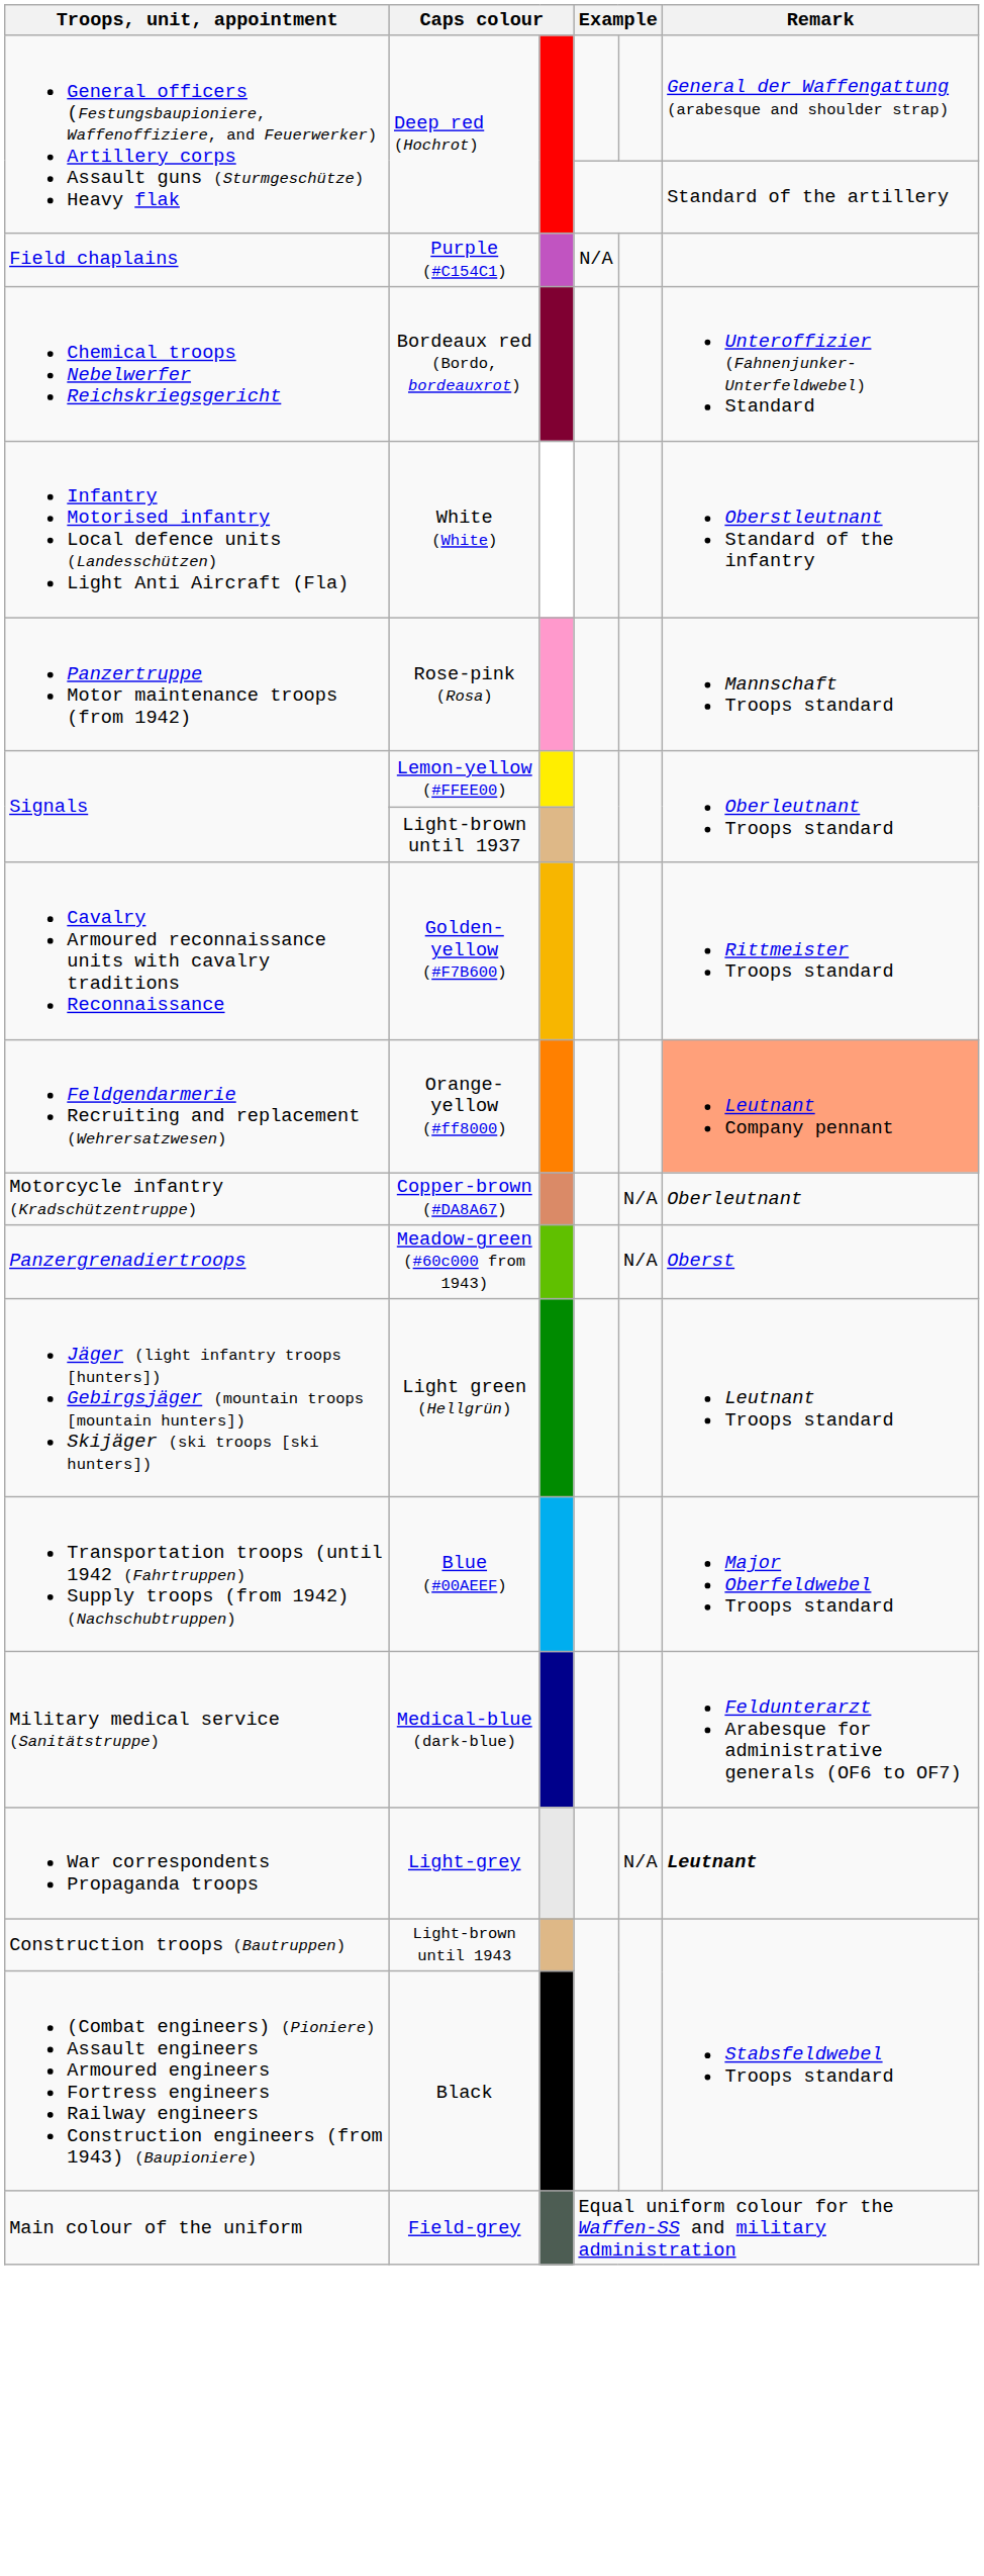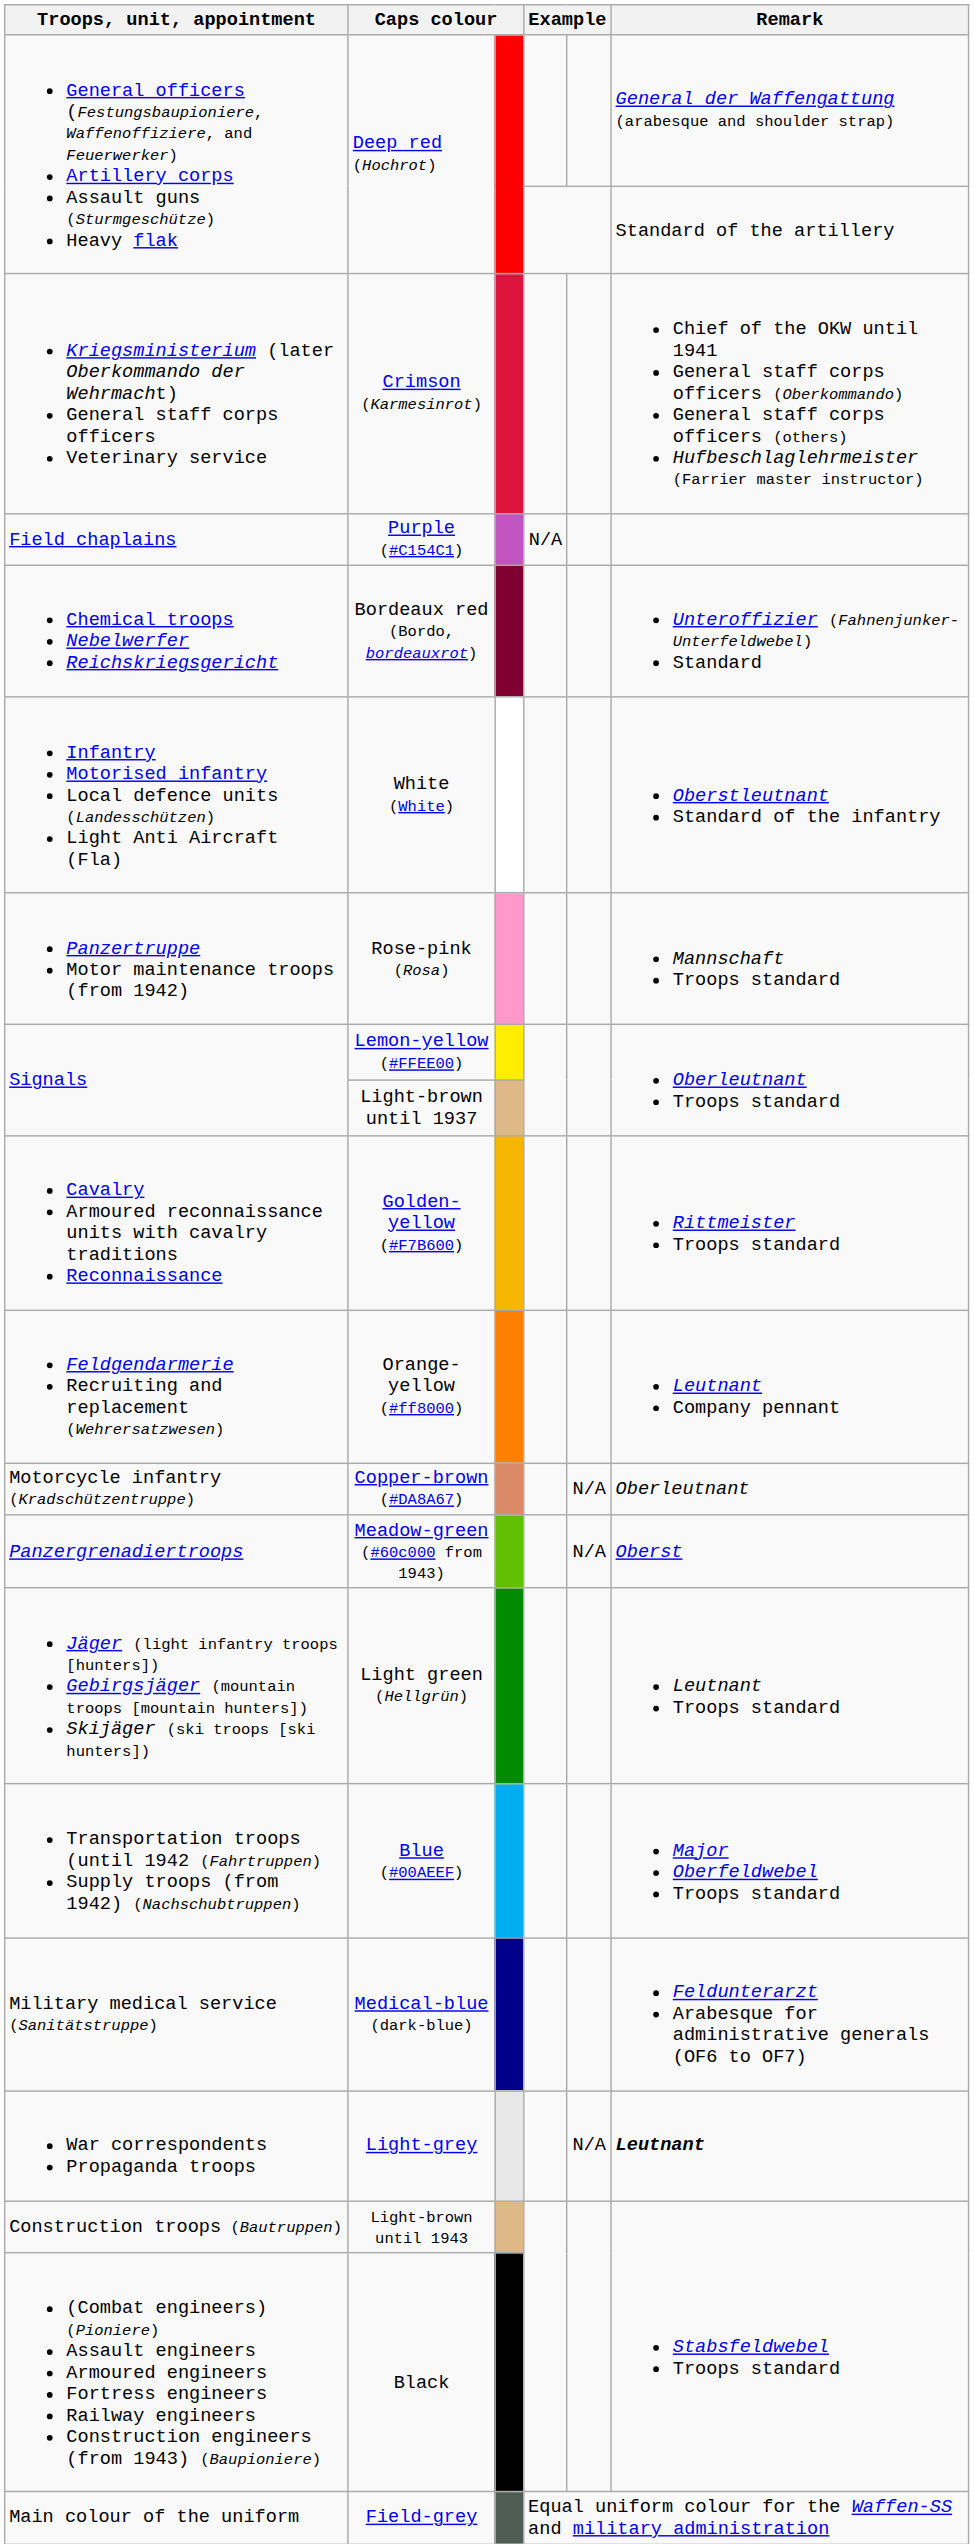 <table class="wikitable" style = "width:675px;">
 <tr>
 <th>Troops, unit, appointment</th>
 <th colspan="2">Caps colour</th>
 <th colspan="2">Example</th>
 <th>Remark</th>
 </tr>
 <tr 1>
 <td rowspan="2"><br><ul><li><a href='#'>General officers</a> (<small><em>Festungsbaupioniere</em>, <em>Waffenoffiziere</em>, and <em>Feuerwerker</em>)</small></li><li><a href='#'>Artillery corps</a></li><li>Assault guns <small>(<em>Sturmgeschütze</em>)</small></li><li>Heavy <a href='#'>flak</a></li></ul></td>
 <td rowspan="2"><a href='#'>Deep red</a><br><small>(<em>Hochrot</em>)</small></td>
 <td rowspan="2" align="center" style="background:red;">       </td>
 <td align="center"></td>
 <td align="center"></td>
 <td><a href='#'><em>General der Waffengattung</em></a><br><small>(arabesque and shoulder strap)</small></td>
 </tr>
 <tr 2>
 <td colspan="2" align="center"></td>
 <td>Standard of the artillery</td>
+</tr>
+<tr #960018>
+<td><br><ul><li><a href='#'><em>Kriegsministerium</em></a> (later <em>Oberkommando der Wehrmach</em>t)</li><li>General staff corps officers</li><li>Veterinary service</li></ul></td>
+<td align="center"><a href='#'>Crimson</a><br><small>(<em>Karmesinrot</em>)</small></td>
+<td align="center" style="background:#DC143C"></td>
+<td align="center"><br><br></td>
+<td align="center"></td>
+<td><br><ul><li>Chief of the OKW until 1941</li><li>General staff corps officers <small>(<em>Oberkommando</em>)</small></li><li>General staff corps officers <small>(others)</small></li><li><em>Hufbeschlaglehrmeister</em> <small>(Farrier master instructor)</small></li></ul></td>
 </tr>
 <tr 3>
 <td><a href='#'>Field chaplains</a></td>
 <td align="center"><a href='#'>Purple</a><br><small>(<a href='#'>#C154C1</a>)</small></td>
 <td align="center" style ="background:#C154C1;"></td>
 <td align="center" style="vertical-align: middle">N/A</td>
 <td align="center"></td>
 <td></td>
 </tr>
 <tr 4>
 <td><br><ul><li><a href='#'>Chemical troops</a></li><li><em><a href='#'>Nebelwerfer</a></em></li><li><em><a href='#'>Reichskriegsgericht</a></em></li></ul></td>
 <td align="center">Bordeaux red<br><small>(Bordo, <a href='#'><em>bordeauxrot</em></a>)</small></td>
 <td align="center" style = "background:#800032;"></td>
 <td align="center"></td>
 <td align="center"></td>
 <td><br><ul><li><em><a href='#'>Unteroffizier</a></em> <small>(<em>Fahnenjunker-Unterfeldwebel</em>)</small></li><li>Standard</li></ul></td>
 </tr>
 <tr 5>
 <td><br><ul><li><a href='#'>Infantry</a></li><li><a href='#'>Motorised infantry</a></li><li>Local defence units <small>(<em>Landesschützen</em>)</small></li><li>Light Anti Aircraft (Fla)</li></ul></td>
 <td align="center">White<br><small>(<a href='#'>White</a>)</small></td>
 <td align="center" style="background:white"></td>
 <td align="center"></td>
 <td align="center"></td>
 <td><br><ul><li><em><a href='#'>Oberstleutnant</a></em></li><li>Standard of the infantry</li></ul></td>
 </tr>
 <tr 6>
 <td><br><ul><li><em><a href='#'>Panzertruppe</a></em></li><li>Motor maintenance troops (from 1942)</li></ul></td>
 <td align="center">Rose-pink<br><small>(<em>Rosa</em>)</small></td>
 <td align="center" style="background:#FF99CC;"></td>
 <td align="center"></td>
 <td align="center"></td>
 <td><br><ul><li><em>Mannschaft</em></li><li>Troops standard</li></ul></td>
 </tr>
 <tr 7>
 <td rowspan="2"><a href='#'>Signals</a></td>
 <td align="center"><a href='#'>Lemon-yellow</a><br><small>(<a href='#'>#FFEE00</a>)</small></td>
 <td align="center" style="background:#FFEE00"></td>
 <td rowspan="2"></td>
 <td align="center" rowspan="2"></td>
 <td rowspan="2"><br><ul><li><em><a href='#'>Oberleutnant</a></em></li><li>Troops standard</li></ul></td>
 </tr>
 <tr>
 <td align="center">Light-brown until 1937</td>
 <td align="center" style="background:burlywood; color:black;"></td>
 </tr>
 <tr 8>
 <td><br><ul><li><a href='#'>Cavalry</a></li><li>Armoured reconnaissance units with cavalry traditions</li><li><a href='#'>Reconnaissance</a></li></ul></td>
 <td align="center"><a href='#'>Golden-yellow</a><br><small>(<a href='#'>#F7B600</a>)</small></td>
 <td align="center" style="background:#F7B600;"></td>
 <td align="center"></td>
 <td align="center"></td>
 <td><br><ul><li><em><a href='#'>Rittmeister</a></em></li><li>Troops standard</li></ul></td>
 </tr>
 <tr 9>
 <td><br><ul><li><em><a href='#'>Feldgendarmerie</a></em></li><li>Recruiting and replacement <small>(<em>Wehrersatzwesen</em>)</small></li></ul></td>
 <td align="center">Orange-yellow<small><br>(<a href='#'>#ff8000</a>)</small></td>
 <td align="center" style ="background:#ff8000;"></td>
 <td align="center"></td>
 <td align="center"></td>
-<td style="background: lightsalmon;"><br><ul><li><em><a href='#'>Leutnant</a></em></li><li>Company pennant</li></ul></td>
+<td><br><ul><li><em><a href='#'>Leutnant</a></em></li><li>Company pennant</li></ul></td>
 </tr>
 <tr 10>
 <td>Motorcycle infantry <small>(<em>Kradschützentruppe</em>)</small></td>
 <td align="center"><a href='#'>Copper-brown</a><br><small>(<a href='#'>#DA8A67</a>)</small></td>
 <td align="center" style="background:#DA8A67;"></td>
 <td align="center"></td>
 <td align = "center" style="vertical-align: middle">N/A</td>
 <td><em>Oberleutnant</em></td>
 </tr>
 <tr 11>
 <td><a href='#'><em>Panzergrenadiertroops</em></a></td>
 <td align="center"><a href='#'>Meadow-green</a><br><small>(<a href='#'>#60c000</a> from 1943)</small></td>
 <td align="center" style="background:#60c000;"></td>
 <td colspan="1"></td>
 <td align = "center" style="vertical-align: middle">N/A</td>
 <td><em><a href='#'>Oberst</a></em></td>
 </tr>
 <tr 12>
 <td><br><ul><li><em><a href='#'>Jäger</a></em> <small>(light infantry troops [hunters])</small></li><li><em><a href='#'>Gebirgsjäger</a></em> <small>(mountain troops [mountain hunters])</small></li><li><em>Skijäger</em> <small>(ski troops [ski hunters])</small></li></ul></td>
 <td align="center">Light green<br><small>(<em>Hellgrün</em>)</small></td>
 <td align="center" style="background:#008B00;"></td>
 <td align="center"></td>
 <td align="center"></td>
 <td><br><ul><li><em>Leutnant</em></li><li>Troops standard</li></ul></td>
 </tr>
 <tr 13>
 <td><br><ul><li>Transportation troops (until 1942 <small>(<em>Fahrtruppen</em>)</small></li><li>Supply troops (from 1942) <small>(<em>Nachschubtruppen</em>)</small></li></ul></td>
 <td align="center"><a href='#'>Blue</a><br><small>(<a href='#'>#00AEEF</a>)</small></td>
 <td align="center" style="background:#00AEEF;"></td>
 <td align="center"> </td>
 <td align="center"></td>
 <td><br><ul><li><em><a href='#'>Major</a></em></li><li><em><a href='#'>Oberfeldwebel</a></em></li><li>Troops standard</li></ul></td>
 </tr>
 <tr 14 #2C39Bf>
 <td>Military medical service <small>(<em>Sanitätstruppe</em>)</small></td>
 <td align="center"><a href='#'>Medical-blue</a><br><small>(dark-blue)</small></td>
 <td align="center" style ="background:darkblue; color:white"></td>
 <td align = "center"></td>
 <td align = "center"></td>
 <td><br><ul><li><em><a href='#'>Feldunterarzt</a></em></li><li>Arabesque for administrative generals (OF6 to OF7)</li></ul></td>
 </tr>
 <tr 15>
 <td><br><ul><li>War correspondents</li><li>Propaganda troops</li></ul></td>
 <td align="center"><a href='#'>Light-grey</a></td>
 <td align="center" style="background:#e8e8e8; color:black;"></td>
 <td align = "center"></td>
 <td align = "center" style="vertical-align: middle">N/A</td>
 <td><strong><em>Leutnant</em></strong></td>
 </tr>
 <tr 16 saddlebrown/burlywood>
 <td>Construction troops<small> (<em>Bautruppen</em>)</small></td>
 <td align="center"><small>Light-brown until 1943</small></td>
 <td align="center" style="background:burlywood; color:black;"></td>
 <td rowspan="2" align="center"></td>
 <td rowspan="2" align="center"></td>
 <td rowspan="2"><br><ul><li><em><a href='#'>Stabsfeldwebel</a></em></li><li>Troops standard</li></ul></td>
 </tr>
 <tr 17 black>
 <td><br><ul><li>(Combat engineers) <small>(<em>Pioniere</em>)</small></li><li>Assault engineers</li><li>Armoured engineers</li><li>Fortress engineers</li><li>Railway engineers</li><li>Construction engineers (from 1943) <small>(<em>Baupioniere</em>)</small></li></ul></td>
 <td align="center"><br>Black<br></td>
 <td align="center" style="background:black; color:white;"></td>
 </tr>
 <tr 24>
 <td>Main colour of the uniform</td>
 <td align="center"><a href='#'>Field-grey</a></td>
 <td colspan="1" align="center" style="background:#4D5D53; color:white"></td>
 <td colspan="3">Equal uniform colour for the <em><a href='#'>Waffen-SS</a></em> and <a href='#'>military administration</a></td>
 </tr>
 </table>
